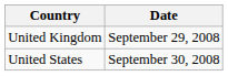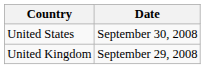 <table class="wikitable">
 <tr>
 <th>Country</th>
 <th>Date</th>
 </tr>
 <tr>
+<td>United States</td>
+<td>September 30, 2008</td>
+</tr>
+<tr>
 <td>United Kingdom</td>
 <td>September 29, 2008</td>
 </tr>
-<tr>
-<td>United States</td>
-<td>September 30, 2008</td>
-</tr>
 </table>
